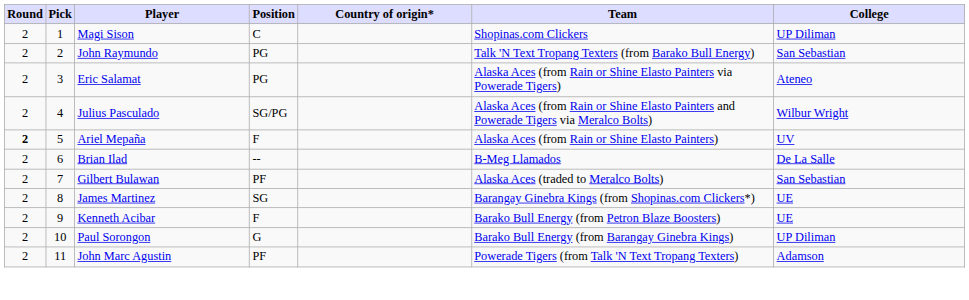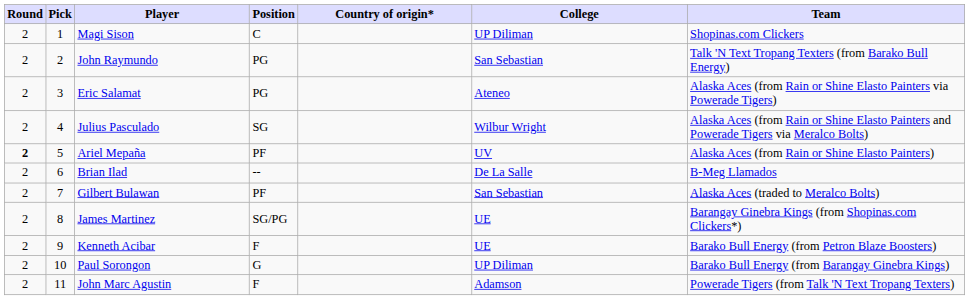 <table class="wikitable sortable sortable">
 <tr>
 <th style="background:#ddf; width:1%;">Round</th>
 <th style="background:#ddf; width:1%;">Pick</th>
 <th style="background:#ddf; width:20%;">Player</th>
 <th style="background:#ddf; width:1%;">Position</th>
 <th style="background:#ddf; width:20%;">Country of origin*</th>
+<th style="background:#ddf; width:25%;">College</th>
 <th style="background:#ddf; width:35%;">Team</th>
-<th style="background:#ddf; width:25%;">College</th>
 </tr>
 <tr>
 <td align=center>2</td>
 <td align=center>1</td>
 <td><a href='#'>Magi Sison</a></td>
 <td>C</td>
 <td></td>
+<td><a href='#'>UP Diliman</a></td>
 <td><a href='#'>Shopinas.com Clickers</a></td>
-<td><a href='#'>UP Diliman</a></td>
 </tr>
 <tr>
 <td align=center>2</td>
 <td align=center>2</td>
 <td><a href='#'>John Raymundo</a></td>
 <td>PG</td>
 <td></td>
+<td><a href='#'>San Sebastian</a></td>
 <td><a href='#'>Talk 'N Text Tropang Texters</a>  (from <a href='#'>Barako Bull Energy</a>)</td>
-<td><a href='#'>San Sebastian</a></td>
 </tr>
 <tr>
 <td align=center>2</td>
 <td align=center>3</td>
 <td><a href='#'>Eric Salamat</a></td>
 <td>PG</td>
 <td></td>
+<td><a href='#'>Ateneo</a></td>
 <td><a href='#'>Alaska Aces</a> (from <a href='#'>Rain or Shine Elasto Painters</a> via <a href='#'>Powerade Tigers</a>)</td>
-<td><a href='#'>Ateneo</a></td>
 </tr>
 <tr>
 <td align=center>2</td>
 <td align=center>4</td>
 <td><a href='#'>Julius Pasculado</a></td>
-<td>SG/PG</td>
+<td>SG</td>
 <td></td>
+<td><a href='#'>Wilbur Wright</a></td>
 <td><a href='#'>Alaska Aces</a> (from <a href='#'>Rain or Shine Elasto Painters</a> and <a href='#'>Powerade Tigers</a> via <a href='#'>Meralco Bolts</a>)</td>
-<td><a href='#'>Wilbur Wright</a></td>
 </tr>
 <tr>
 <td align=center><strong>2</strong></td>
 <td align=center>5</td>
 <td><a href='#'>Ariel Mepaña</a></td>
-<td>F</td>
+<td>PF</td>
 <td></td>
+<td><a href='#'>UV</a></td>
 <td><a href='#'>Alaska Aces</a> (from <a href='#'>Rain or Shine Elasto Painters</a>)</td>
-<td><a href='#'>UV</a></td>
 </tr>
 <tr>
 <td align=center>2</td>
 <td align=center>6</td>
 <td><a href='#'>Brian Ilad</a></td>
 <td>--</td>
 <td></td>
+<td><a href='#'>De La Salle</a></td>
 <td><a href='#'>B-Meg Llamados</a></td>
-<td><a href='#'>De La Salle</a></td>
 </tr>
 <tr>
 <td align=center>2</td>
 <td align=center>7</td>
 <td><a href='#'>Gilbert Bulawan</a></td>
 <td>PF</td>
 <td></td>
+<td><a href='#'>San Sebastian</a></td>
 <td><a href='#'>Alaska Aces</a> (traded to <a href='#'>Meralco Bolts</a>)</td>
-<td><a href='#'>San Sebastian</a></td>
 </tr>
 <tr>
 <td align=center>2</td>
 <td align=center>8</td>
 <td><a href='#'>James Martinez</a></td>
-<td>SG</td>
+<td>SG/PG</td>
 <td></td>
+<td><a href='#'>UE</a></td>
 <td><a href='#'>Barangay Ginebra Kings</a> (from <a href='#'>Shopinas.com Clickers</a>*)</td>
-<td><a href='#'>UE</a></td>
 </tr>
 <tr>
 <td align=center>2</td>
 <td align=center>9</td>
 <td><a href='#'>Kenneth Acibar</a></td>
 <td>F</td>
 <td></td>
+<td><a href='#'>UE</a></td>
 <td><a href='#'>Barako Bull Energy</a> (from <a href='#'>Petron Blaze Boosters</a>)</td>
-<td><a href='#'>UE</a></td>
 </tr>
 <tr>
 <td align=center>2</td>
 <td align=center>10</td>
 <td><a href='#'>Paul Sorongon</a></td>
 <td>G</td>
 <td></td>
+<td><a href='#'>UP Diliman</a></td>
 <td><a href='#'>Barako Bull Energy</a> (from <a href='#'>Barangay Ginebra Kings</a>)</td>
-<td><a href='#'>UP Diliman</a></td>
 </tr>
 <tr>
 <td align=center>2</td>
 <td align=center>11</td>
 <td><a href='#'>John Marc Agustin</a></td>
-<td>PF</td>
+<td>F</td>
 <td></td>
+<td><a href='#'>Adamson</a></td>
 <td><a href='#'>Powerade Tigers</a> (from <a href='#'>Talk 'N Text Tropang Texters</a>)</td>
-<td><a href='#'>Adamson</a></td>
 </tr>
 </table>
